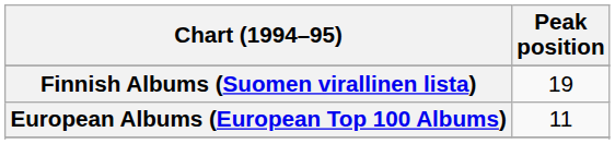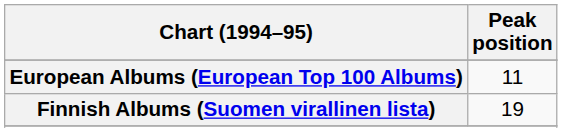 <table class="wikitable sortable plainrowheaders" style="text-align:center">
 <tr>
 <th>Chart (1994–95)</th>
 <th>Peak<br>position</th>
 </tr>
 <tr>
 </tr>
 <tr>
 </tr>
 <tr>
 </tr>
 <tr>
 </tr>
 <tr>
+<th scope="row">European Albums (<a href='#'>European Top 100 Albums</a>)</th>
+<td>11</td>
+</tr>
+<tr>
 <th scope="row">Finnish Albums (<a href='#'>Suomen virallinen lista</a>)</th>
 <td>19</td>
-</tr>
-<tr>
-<th scope="row">European Albums (<a href='#'>European Top 100 Albums</a>)</th>
-<td>11</td>
 </tr>
 <tr>
 </tr>
 <tr>
 </tr>
 <tr>
 </tr>
 <tr>
 </tr>
 <tr>
 </tr>
 <tr>
 </tr>
 <tr>
 </tr>
 </table>
